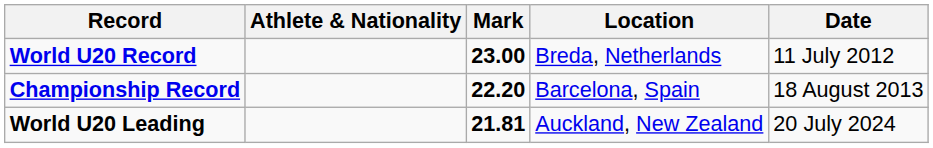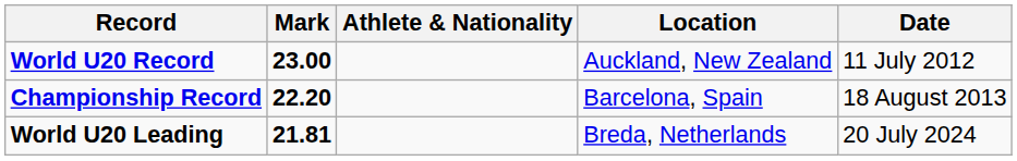 <table class="wikitable">
 <tr>
 <th>Record</th>
+<th>Mark</th>
 <th>Athlete & Nationality</th>
-<th>Mark</th>
 <th>Location</th>
 <th>Date</th>
 </tr>
 <tr>
 <td><strong><a href='#'>World U20 Record</a></strong></td>
+<td><strong>23.00</strong></td>
 <td></td>
-<td><strong>23.00</strong></td>
-<td><a href='#'>Breda</a>, <a href='#'>Netherlands</a></td>
+<td><a href='#'>Auckland</a>, <a href='#'>New Zealand</a></td>
 <td>11 July 2012</td>
 </tr>
 <tr>
 <td><strong><a href='#'>Championship Record</a></strong></td>
+<td><strong>22.20</strong></td>
 <td></td>
-<td><strong>22.20</strong></td>
 <td><a href='#'>Barcelona</a>, <a href='#'>Spain</a></td>
 <td>18 August 2013</td>
 </tr>
 <tr>
 <td><strong>World U20 Leading</strong></td>
+<td><strong>21.81</strong></td>
 <td></td>
-<td><strong>21.81</strong></td>
-<td><a href='#'>Auckland</a>, <a href='#'>New Zealand</a></td>
+<td><a href='#'>Breda</a>, <a href='#'>Netherlands</a></td>
 <td>20 July 2024</td>
 </tr>
 </table>
